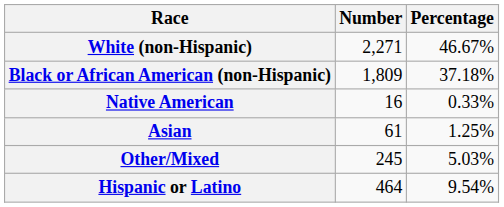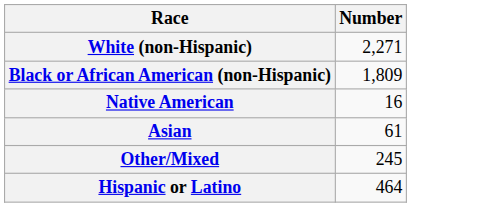 <table class="wikitable" style="text-align:right">
 <tr>
 <th scope="col">Race</th>
 <th scope="col">Number</th>
-<th scope="col">Percentage</th>
 </tr>
 <tr>
 <th scope="row"><a href='#'>White</a> (non-Hispanic)</th>
 <td>2,271</td>
-<td>46.67%</td>
 </tr>
 <tr>
 <th scope="row"><a href='#'>Black or African American</a> (non-Hispanic)</th>
 <td>1,809</td>
-<td>37.18%</td>
 </tr>
 <tr>
 <th scope="row"><a href='#'>Native American</a></th>
 <td>16</td>
-<td>0.33%</td>
 </tr>
 <tr>
 <th scope="row"><a href='#'>Asian</a></th>
 <td>61</td>
-<td>1.25%</td>
 </tr>
 <tr>
 <th scope="row"><a href='#'>Other/Mixed</a></th>
 <td>245</td>
-<td>5.03%</td>
 </tr>
 <tr>
 <th scope="row"><a href='#'>Hispanic</a> or <a href='#'>Latino</a></th>
 <td>464</td>
-<td>9.54%</td>
 </tr>
 </table>
